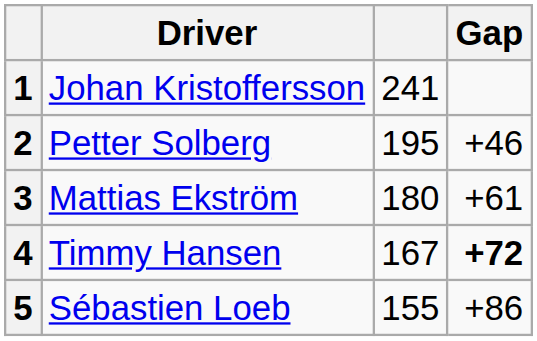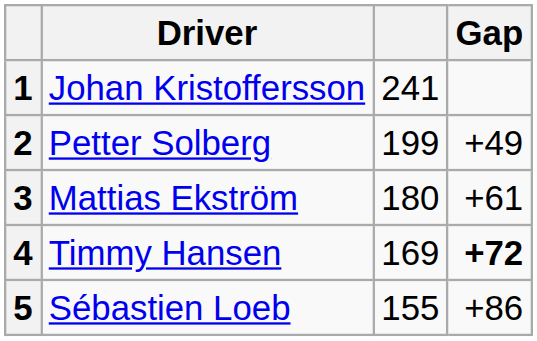 <table class="wikitable" style="font-size: 95%;">
 <tr>
 <th></th>
 <th>Driver</th>
 <th></th>
 <th>Gap</th>
 </tr>
 <tr>
 <th>1</th>
 <td> <a href='#'>Johan Kristoffersson</a></td>
 <td align="right">241</td>
 <td align="right"></td>
 </tr>
 <tr>
 <th>2</th>
 <td> <a href='#'>Petter Solberg</a></td>
-<td align="right">195</td>
-<td align="right">+46</td>
+<td align="right">199</td>
+<td align="right">+49</td>
 </tr>
 <tr>
 <th>3</th>
 <td> <a href='#'>Mattias Ekström</a></td>
 <td align="right">180</td>
 <td align="right">+61</td>
 </tr>
 <tr>
 <th>4</th>
 <td> <a href='#'>Timmy Hansen</a></td>
-<td align="right">167</td>
+<td align="right">169</td>
 <td align="right"><strong>+72</strong></td>
 </tr>
 <tr>
 <th>5</th>
 <td> <a href='#'>Sébastien Loeb</a></td>
 <td align="right">155</td>
 <td align="right">+86</td>
 </tr>
 </table>
